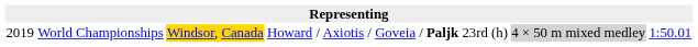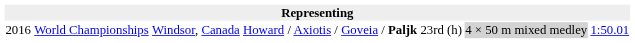 <table>
 <tr>
 <th bgcolor="#eeeeee" colspan="7">Representing </th>
 </tr>
 <tr>
-<td>2019</td>
+<td>2016</td>
 <td><a href='#'>World Championships</a></td>
-<td align=left style="background: gold;"> <a href='#'>Windsor</a>, <a href='#'>Canada</a></td>
+<td align=left> <a href='#'>Windsor</a>, <a href='#'>Canada</a></td>
 <td><a href='#'>Howard</a> / <a href='#'>Axiotis</a> / <a href='#'>Goveia</a> / <strong>Paljk</strong></td>
 <td>23rd (h)</td>
 <td style="background: lightgrey;">4 × 50 m mixed medley</td>
 <td><a href='#'>1:50.01</a></td>
 </tr>
 </table>
